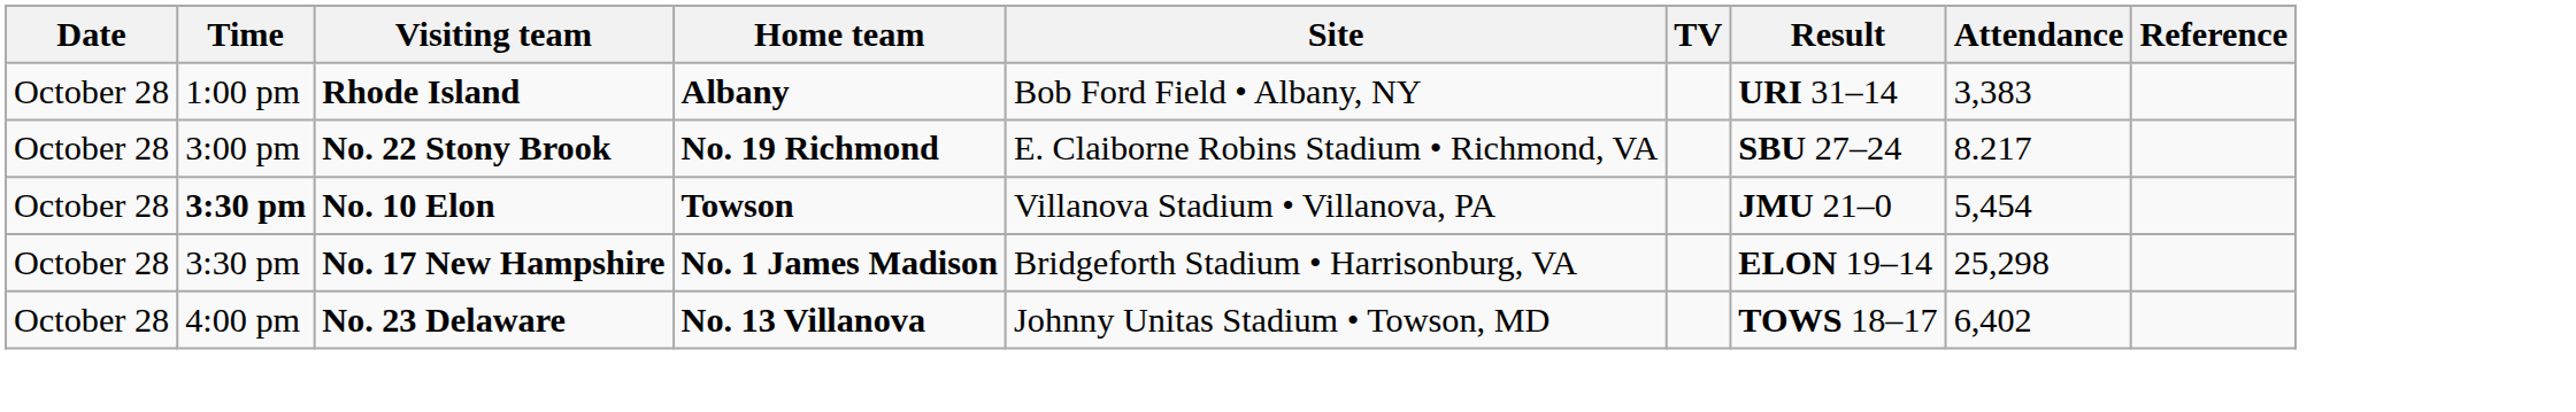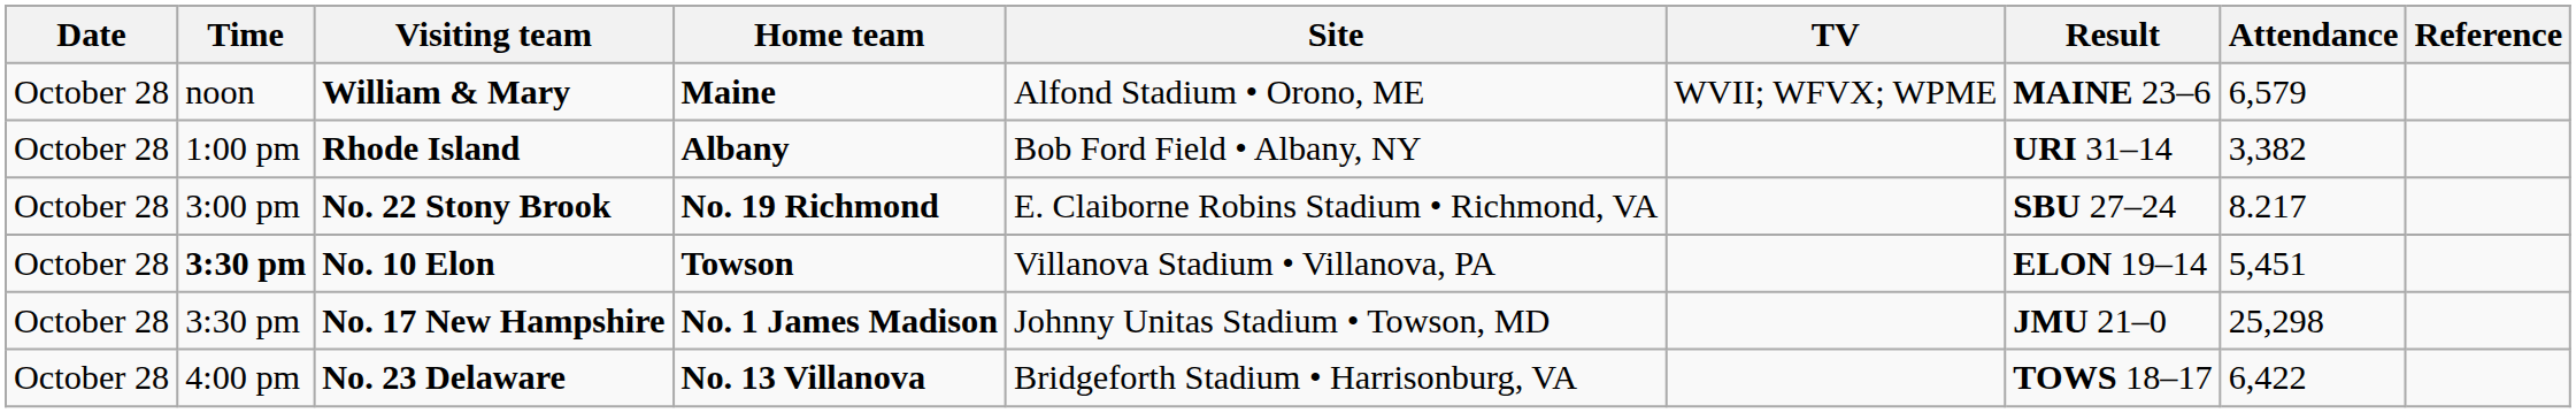 <table class="wikitable" style="font-size:95%;">
 <tr>
 <th>Date</th>
 <th>Time</th>
 <th>Visiting team</th>
 <th>Home team</th>
 <th>Site</th>
 <th>TV</th>
 <th>Result</th>
 <th>Attendance</th>
 <th class="unsortable">Reference</th>
 </tr>
 <tr bgcolor=>
 <td>October 28</td>
+<td>noon</td>
+<td><strong>William & Mary</strong></td>
+<td><strong>Maine</strong></td>
+<td>Alfond Stadium • Orono, ME</td>
+<td>WVII; WFVX; WPME</td>
+<td><strong>MAINE</strong> 23–6</td>
+<td>6,579</td>
+<td></td>
+</tr>
+<tr bgcolor=>
+<td>October 28</td>
 <td>1:00 pm</td>
 <td><strong>Rhode Island</strong></td>
 <td><strong>Albany</strong></td>
 <td>Bob Ford Field • Albany, NY</td>
 <td></td>
 <td><strong>URI</strong> 31–14</td>
-<td>3,383</td>
+<td>3,382</td>
 <td></td>
 </tr>
 <tr bgcolor=>
 <td>October 28</td>
 <td>3:00 pm</td>
 <td><strong>No. 22 Stony Brook</strong></td>
 <td><strong>No. 19 Richmond</strong></td>
 <td>E. Claiborne Robins Stadium • Richmond, VA</td>
 <td></td>
 <td><strong>SBU</strong> 27–24</td>
 <td>8.217</td>
 <td></td>
 </tr>
 <tr bgcolor=>
 <td>October 28</td>
 <td><strong>3:30 pm</strong></td>
 <td><strong>No. 10 Elon</strong></td>
 <td><strong>Towson</strong></td>
 <td>Villanova Stadium • Villanova, PA</td>
 <td></td>
-<td><strong>JMU</strong> 21–0</td>
-<td>5,454</td>
+<td><strong>ELON</strong> 19–14</td>
+<td>5,451</td>
 <td></td>
 </tr>
 <tr bgcolor=>
 <td>October 28</td>
 <td>3:30 pm</td>
 <td><strong>No. 17 New Hampshire</strong></td>
 <td><strong>No. 1 James Madison</strong></td>
-<td>Bridgeforth Stadium • Harrisonburg, VA</td>
+<td>Johnny Unitas Stadium • Towson, MD</td>
 <td></td>
-<td><strong>ELON</strong> 19–14</td>
+<td><strong>JMU</strong> 21–0</td>
 <td>25,298</td>
 <td></td>
 </tr>
 <tr bgcolor=>
 <td>October 28</td>
 <td>4:00 pm</td>
 <td><strong>No. 23 Delaware</strong></td>
 <td><strong>No. 13 Villanova</strong></td>
-<td>Johnny Unitas Stadium • Towson, MD</td>
+<td>Bridgeforth Stadium • Harrisonburg, VA</td>
 <td></td>
 <td><strong>TOWS</strong> 18–17</td>
-<td>6,402</td>
+<td>6,422</td>
 <td></td>
 </tr>
 </table>
